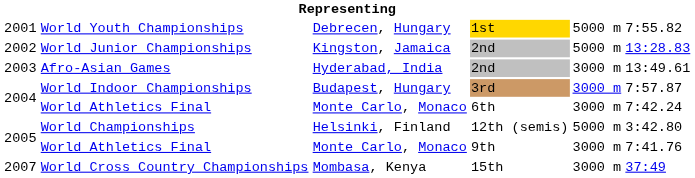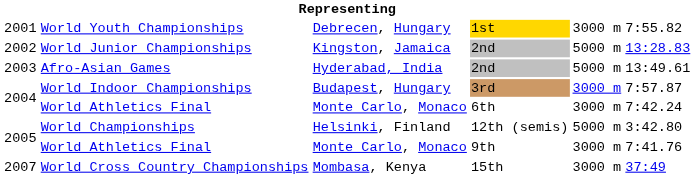 <table>
 <tr>
 <th colspan="6">Representing </th>
 </tr>
 <tr>
 <td>2001</td>
 <td><a href='#'>World Youth Championships</a></td>
 <td><a href='#'>Debrecen</a>, <a href='#'>Hungary</a></td>
 <td bgcolor="gold">1st</td>
-<td>5000 m</td>
+<td>3000 m</td>
 <td>7:55.82</td>
 </tr>
 <tr>
 <td>2002</td>
 <td><a href='#'>World Junior Championships</a></td>
 <td><a href='#'>Kingston</a>, <a href='#'>Jamaica</a></td>
 <td bgcolor="silver">2nd</td>
 <td>5000 m</td>
 <td><a href='#'>13:28.83</a></td>
 </tr>
 <tr>
 <td>2003</td>
 <td><a href='#'>Afro-Asian Games</a></td>
 <td><a href='#'>Hyderabad, India</a></td>
 <td bgcolor=silver>2nd</td>
-<td>3000 m</td>
+<td>5000 m</td>
 <td>13:49.61</td>
 </tr>
 <tr>
 <td rowspan=2>2004</td>
 <td><a href='#'>World Indoor Championships</a></td>
 <td><a href='#'>Budapest</a>, <a href='#'>Hungary</a></td>
 <td bgcolor="CC9966">3rd</td>
 <td><a href='#'>3000 m</a></td>
 <td>7:57.87</td>
 </tr>
 <tr>
 <td><a href='#'>World Athletics Final</a></td>
 <td><a href='#'>Monte Carlo</a>, <a href='#'>Monaco</a></td>
 <td>6th</td>
 <td>3000 m</td>
 <td>7:42.24</td>
 </tr>
 <tr>
 <td rowspan=2>2005</td>
 <td><a href='#'>World Championships</a></td>
 <td><a href='#'>Helsinki</a>, Finland</td>
 <td>12th (semis)</td>
 <td>5000 m</td>
 <td>3:42.80</td>
 </tr>
 <tr>
 <td><a href='#'>World Athletics Final</a></td>
 <td><a href='#'>Monte Carlo</a>, <a href='#'>Monaco</a></td>
 <td>9th</td>
 <td>3000 m</td>
 <td>7:41.76</td>
 </tr>
 <tr>
 <td>2007</td>
 <td><a href='#'>World Cross Country Championships</a></td>
 <td><a href='#'>Mombasa</a>, Kenya</td>
 <td>15th</td>
 <td>3000 m</td>
 <td><a href='#'>37:49</a></td>
 </tr>
 </table>
